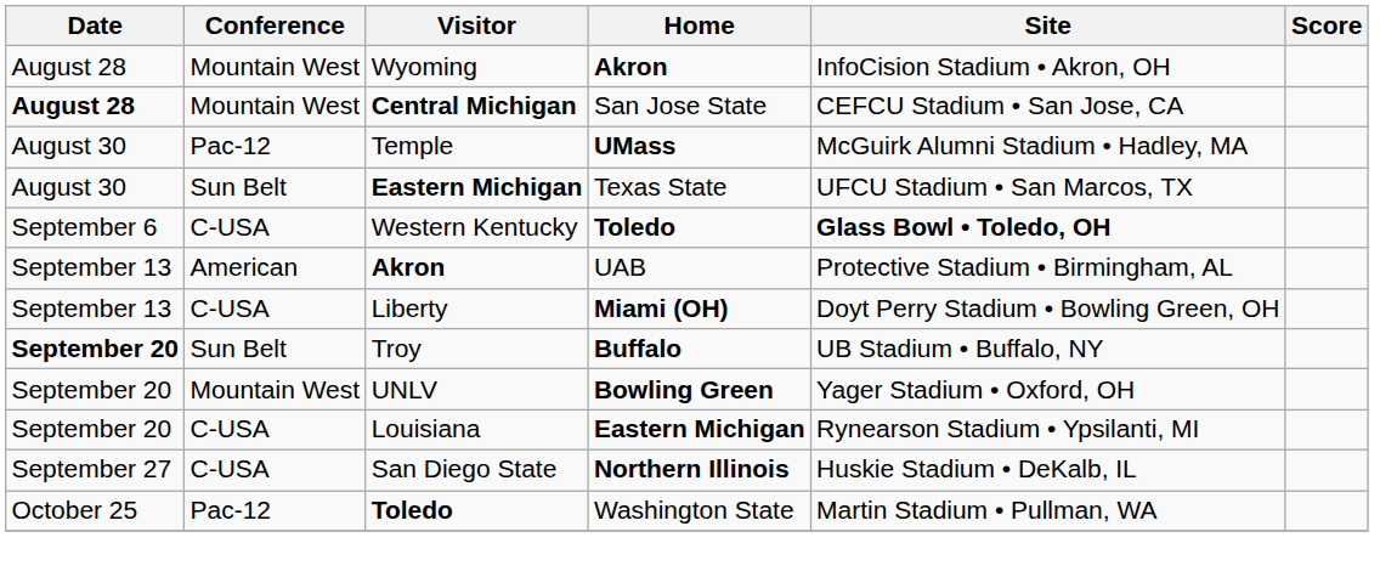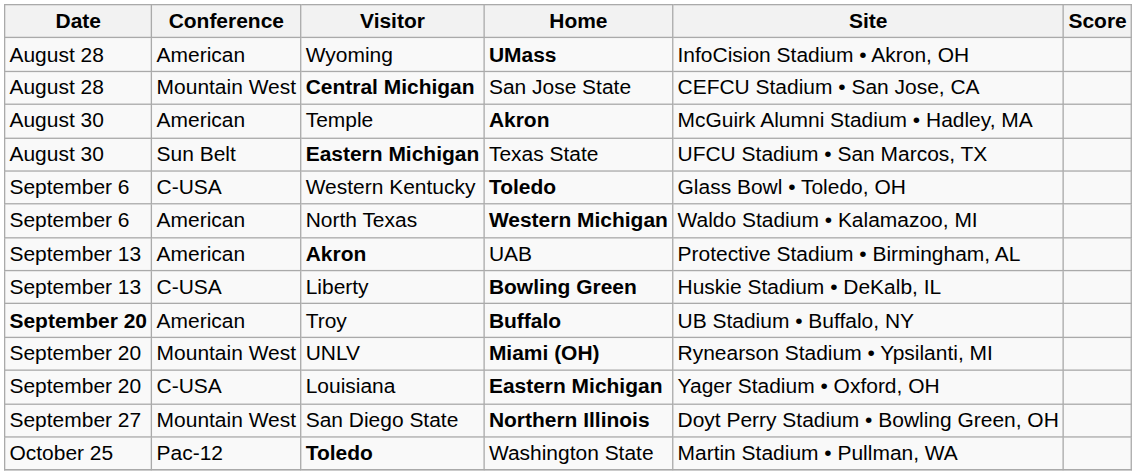 <table class="wikitable">
 <tr>
 <th>Date</th>
 <th>Conference</th>
 <th>Visitor</th>
 <th>Home</th>
 <th>Site</th>
 <th>Score</th>
 </tr>
 <tr>
 <td>August 28</td>
-<td>Mountain West</td>
+<td>American</td>
 <td>Wyoming</td>
-<td><strong>Akron</strong></td>
+<td><strong>UMass</strong></td>
 <td>InfoCision Stadium • Akron, OH</td>
 <td> </td>
 </tr>
 <tr>
-<td><strong>August 28</strong></td>
+<td>August 28</td>
 <td>Mountain West</td>
 <td><strong>Central Michigan</strong></td>
 <td>San Jose State</td>
 <td>CEFCU Stadium • San Jose, CA</td>
 <td> </td>
 </tr>
 <tr>
 <td>August 30</td>
-<td>Pac-12</td>
+<td>American</td>
 <td>Temple</td>
-<td><strong>UMass</strong></td>
+<td><strong>Akron</strong></td>
 <td>McGuirk Alumni Stadium • Hadley, MA</td>
 <td> </td>
 </tr>
 <tr>
 <td>August 30</td>
 <td>Sun Belt</td>
 <td><strong>Eastern Michigan</strong></td>
 <td>Texas State</td>
 <td>UFCU Stadium • San Marcos, TX</td>
 <td> </td>
 </tr>
 <tr>
 <td>September 6</td>
 <td>C-USA</td>
 <td>Western Kentucky</td>
 <td><strong>Toledo</strong></td>
-<td><strong>Glass Bowl • Toledo, OH</strong></td>
+<td>Glass Bowl • Toledo, OH</td>
+<td> </td>
+</tr>
+<tr>
+<td>September 6</td>
+<td>American</td>
+<td>North Texas</td>
+<td><strong>Western Michigan</strong></td>
+<td>Waldo Stadium • Kalamazoo, MI</td>
 <td> </td>
 </tr>
 <tr>
 <td>September 13</td>
 <td>American</td>
 <td><strong>Akron</strong></td>
 <td>UAB</td>
 <td>Protective Stadium • Birmingham, AL</td>
 <td> </td>
 </tr>
 <tr>
 <td>September 13</td>
 <td>C-USA</td>
 <td>Liberty</td>
-<td><strong>Miami (OH)</strong></td>
-<td>Doyt Perry Stadium • Bowling Green, OH</td>
+<td><strong>Bowling Green</strong></td>
+<td>Huskie Stadium • DeKalb, IL</td>
 <td> </td>
 </tr>
 <tr>
 <td><strong>September 20</strong></td>
-<td>Sun Belt</td>
+<td>American</td>
 <td>Troy</td>
 <td><strong>Buffalo</strong></td>
 <td>UB Stadium • Buffalo, NY</td>
 <td> </td>
 </tr>
 <tr>
 <td>September 20</td>
 <td>Mountain West</td>
 <td>UNLV</td>
-<td><strong>Bowling Green</strong></td>
-<td>Yager Stadium • Oxford, OH</td>
+<td><strong>Miami (OH)</strong></td>
+<td>Rynearson Stadium • Ypsilanti, MI</td>
 <td> </td>
 </tr>
 <tr>
 <td>September 20</td>
 <td>C-USA</td>
 <td>Louisiana</td>
 <td><strong>Eastern Michigan</strong></td>
-<td>Rynearson Stadium • Ypsilanti, MI</td>
+<td>Yager Stadium • Oxford, OH</td>
 <td> </td>
 </tr>
 <tr>
 <td>September 27</td>
-<td>C-USA</td>
+<td>Mountain West</td>
 <td>San Diego State</td>
 <td><strong>Northern Illinois</strong></td>
-<td>Huskie Stadium • DeKalb, IL</td>
+<td>Doyt Perry Stadium • Bowling Green, OH</td>
 <td> </td>
 </tr>
 <tr>
 <td>October 25</td>
 <td>Pac-12</td>
 <td><strong>Toledo</strong></td>
 <td>Washington State</td>
 <td>Martin Stadium • Pullman, WA</td>
 <td> </td>
 </tr>
 <tr>
 </tr>
 </table>
